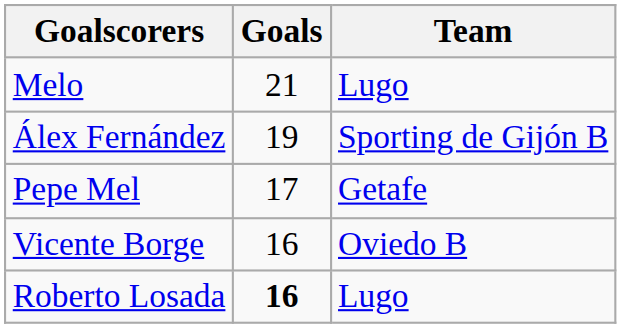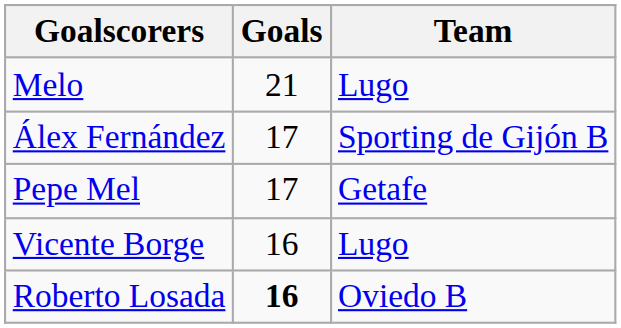 <table class="wikitable sortable">
 <tr>
 <th>Goalscorers</th>
 <th>Goals</th>
 <th>Team</th>
 </tr>
 <tr>
 <td> <a href='#'>Melo</a></td>
 <td align=center>21</td>
 <td><a href='#'>Lugo</a></td>
 </tr>
 <tr>
 <td> <a href='#'>Álex Fernández</a></td>
-<td align=center>19</td>
+<td align=center>17</td>
 <td><a href='#'>Sporting de Gijón B</a></td>
 </tr>
 <tr>
 <td> <a href='#'>Pepe Mel</a></td>
 <td align=center>17</td>
 <td><a href='#'>Getafe</a></td>
 </tr>
 <tr>
 <td> <a href='#'>Vicente Borge</a></td>
 <td align=center>16</td>
-<td><a href='#'>Oviedo B</a></td>
+<td><a href='#'>Lugo</a></td>
 </tr>
 <tr>
 <td> <a href='#'>Roberto Losada</a></td>
 <td align=center><strong>16</strong></td>
-<td><a href='#'>Lugo</a></td>
+<td><a href='#'>Oviedo B</a></td>
 </tr>
 </table>
